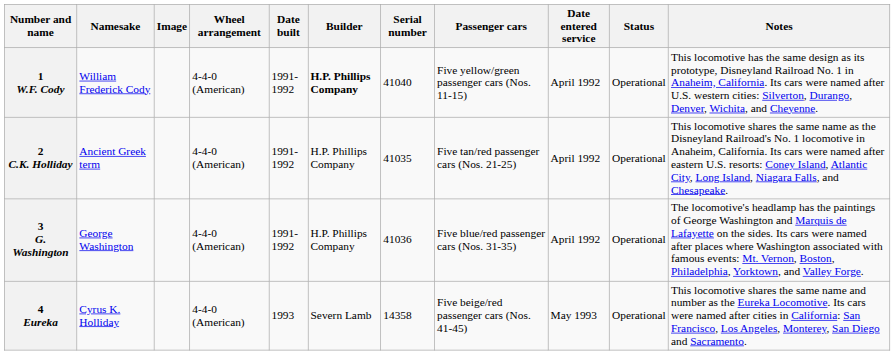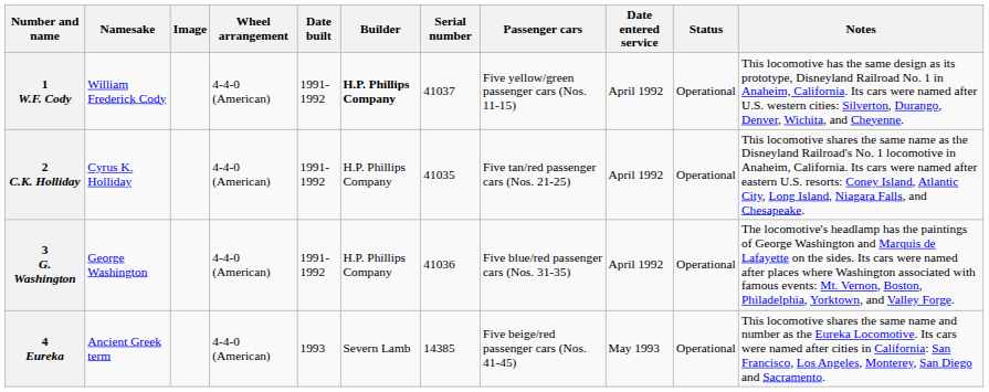 <table Class="wikitable plainrowheaders">
 <tr>
 <th scope="col">Number and name</th>
 <th scope="col">Namesake</th>
 <th scope="col">Image</th>
 <th scope="col">Wheel arrangement</th>
 <th scope="col">Date built</th>
 <th scope="col">Builder</th>
 <th scope="col">Serial number</th>
 <th scope="col">Passenger cars</th>
 <th scope="col">Date entered service</th>
 <th scope="col">Status</th>
 <th scope="col" style="width:25%;">Notes</th>
 </tr>
 <tr>
 <th scope="row">1<br><em>W.F. Cody</em></th>
 <td><a href='#'>William Frederick Cody</a></td>
 <td></td>
 <td>4-4-0 (American)</td>
 <td>1991-1992</td>
 <td><strong>H.P. Phillips Company</strong></td>
-<td>41040</td>
+<td>41037</td>
 <td>Five yellow/green passenger cars (Nos. 11-15)</td>
 <td>April 1992</td>
 <td>Operational</td>
 <td>This locomotive has the same design as its prototype, Disneyland Railroad No. 1 in <a href='#'>Anaheim, California</a>. Its cars were named after U.S. western cities: <a href='#'>Silverton</a>, <a href='#'>Durango</a>, <a href='#'>Denver</a>, <a href='#'>Wichita</a>, and <a href='#'>Cheyenne</a>.</td>
 </tr>
 <tr>
 <th scope="row">2<br><em>C.K. Holliday</em></th>
-<td><a href='#'>Ancient Greek term</a></td>
+<td><a href='#'>Cyrus K. Holliday</a></td>
 <td></td>
 <td>4-4-0 (American)</td>
 <td>1991-1992</td>
 <td>H.P. Phillips Company</td>
 <td>41035</td>
 <td>Five tan/red passenger cars (Nos. 21-25)</td>
 <td>April 1992</td>
 <td>Operational</td>
 <td>This locomotive shares the same name as the Disneyland Railroad's No. 1 locomotive in Anaheim, California. Its cars were named after eastern U.S. resorts: <a href='#'>Coney Island</a>, <a href='#'>Atlantic City</a>, <a href='#'>Long Island</a>, <a href='#'>Niagara Falls</a>, and <a href='#'>Chesapeake</a>.</td>
 </tr>
 <tr>
 <th scope="row">3<br><em>G. Washington</em></th>
 <td><a href='#'>George Washington</a></td>
 <td></td>
 <td>4-4-0 (American)</td>
 <td>1991-1992</td>
 <td>H.P. Phillips Company</td>
 <td>41036</td>
 <td>Five blue/red passenger cars (Nos. 31-35)</td>
 <td>April 1992</td>
 <td>Operational</td>
 <td>The locomotive's headlamp has the paintings of George Washington and <a href='#'>Marquis de Lafayette</a> on the sides. Its cars were named after places where Washington associated with famous events: <a href='#'>Mt. Vernon</a>, <a href='#'>Boston</a>, <a href='#'>Philadelphia</a>, <a href='#'>Yorktown</a>, and <a href='#'>Valley Forge</a>.</td>
 </tr>
 <tr>
 <th scope="row">4<br><em>Eureka</em></th>
-<td><a href='#'>Cyrus K. Holliday</a></td>
+<td><a href='#'>Ancient Greek term</a></td>
 <td></td>
 <td>4-4-0 (American)</td>
 <td>1993</td>
 <td>Severn Lamb</td>
-<td>14358</td>
+<td>14385</td>
 <td>Five beige/red passenger cars (Nos. 41-45)</td>
 <td>May 1993</td>
 <td>Operational</td>
 <td>This locomotive shares the same name and number as the <a href='#'>Eureka Locomotive</a>. Its cars were named after cities in <a href='#'>California</a>: <a href='#'>San Francisco</a>, <a href='#'>Los Angeles</a>, <a href='#'>Monterey</a>, <a href='#'>San Diego</a> and <a href='#'>Sacramento</a>.</td>
 </tr>
 </table>
